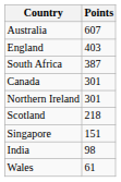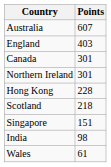 <table class="wikitable">
 <tr>
 <th>Country</th>
 <th>Points</th>
 </tr>
 <tr>
 <td>Australia</td>
 <td>607</td>
 </tr>
 <tr>
 <td>England</td>
 <td>403</td>
 </tr>
 <tr>
-<td>South Africa</td>
-<td>387</td>
-</tr>
-<tr>
 <td>Canada</td>
 <td>301</td>
 </tr>
 <tr>
 <td>Northern Ireland</td>
 <td>301</td>
+</tr>
+<tr>
+<td>Hong Kong</td>
+<td>228</td>
 </tr>
 <tr>
 <td>Scotland</td>
 <td>218</td>
 </tr>
 <tr>
 <td>Singapore</td>
 <td>151</td>
 </tr>
 <tr>
 <td>India</td>
 <td>98</td>
 </tr>
 <tr>
 <td>Wales</td>
 <td>61</td>
 </tr>
 </table>
